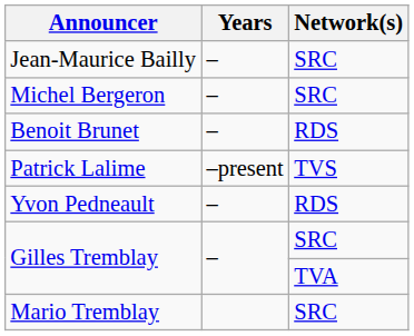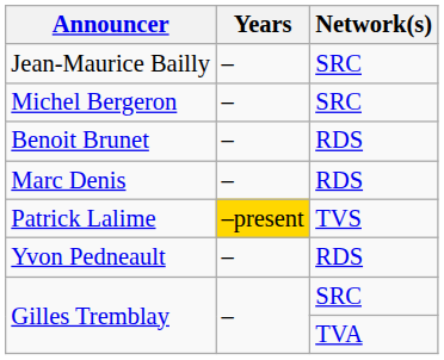 <table class="wikitable">
 <tr>
 <th><a href='#'>Announcer</a></th>
 <th>Years</th>
 <th>Network(s)</th>
 </tr>
 <tr>
 <td>Jean-Maurice Bailly</td>
 <td>–</td>
 <td><a href='#'>SRC</a></td>
 </tr>
 <tr>
 <td><a href='#'>Michel Bergeron</a></td>
 <td>–</td>
 <td><a href='#'>SRC</a></td>
 </tr>
 <tr>
 <td><a href='#'>Benoit Brunet</a></td>
 <td>–</td>
 <td><a href='#'>RDS</a></td>
 </tr>
 <tr>
+<td><a href='#'>Marc Denis</a></td>
+<td>–</td>
+<td><a href='#'>RDS</a></td>
+</tr>
+<tr>
 <td><a href='#'>Patrick Lalime</a></td>
-<td>–present</td>
+<td style="background: gold;">–present</td>
 <td><a href='#'>TVS</a></td>
 </tr>
 <tr>
 <td><a href='#'>Yvon Pedneault</a></td>
 <td>–</td>
 <td><a href='#'>RDS</a></td>
 </tr>
 <tr>
 <td rowspan="2"><a href='#'>Gilles Tremblay</a></td>
 <td rowspan="2">–</td>
 <td><a href='#'>SRC</a></td>
 </tr>
 <tr>
 <td><a href='#'>TVA</a></td>
 </tr>
-<tr>
-<td><a href='#'>Mario Tremblay</a></td>
-<td></td>
-<td><a href='#'>SRC</a></td>
-</tr>
 </table>
